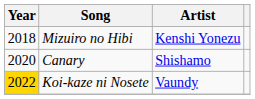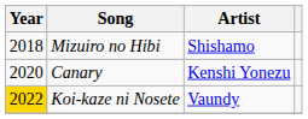 <table class="wikitable">
 <tr>
 <th>Year</th>
 <th>Song</th>
 <th>Artist</th>
 <th></th>
 </tr>
 <tr>
 <td>2018</td>
 <td><em>Mizuiro no Hibi</em></td>
-<td><a href='#'>Kenshi Yonezu</a></td>
+<td><a href='#'>Shishamo</a></td>
 <td></td>
 </tr>
 <tr>
 <td>2020</td>
 <td><em>Canary</em></td>
-<td><a href='#'>Shishamo</a></td>
+<td><a href='#'>Kenshi Yonezu</a></td>
 <td></td>
 </tr>
 <tr>
 <td style="background: gold;">2022</td>
 <td><em>Koi-kaze ni Nosete</em></td>
 <td><a href='#'>Vaundy</a></td>
 <td></td>
 </tr>
 <tr>
 </tr>
 </table>
